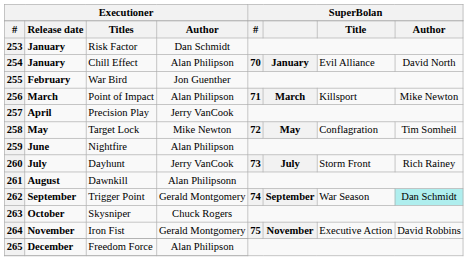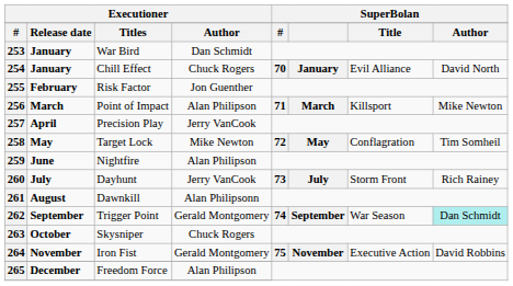 <table class="wikitable plainrowheaders sortable" style="margin-right: 0;">
 <tr>
 <th colspan="4" style="background: #;">Executioner</th>
 <th colspan="4" style="background: #;">SuperBolan</th>
 </tr>
 <tr>
 </tr>
 <tr>
 <th scope="col">#</th>
 <th scope="col">Release date</th>
 <th scope="col">Titles</th>
 <th scope="col">Author</th>
 <th scope="col">#</th>
 <th scope="col"></th>
 <th scope="col">Title</th>
 <th scope="col">Author</th>
 </tr>
 <tr>
 <th scope="row" style="text-align:center;"><strong>253</strong></th>
 <td><strong>January</strong></td>
-<td>Risk Factor</td>
+<td>War Bird</td>
 <td style="text-align:center;">Dan Schmidt</td>
 </tr>
 <tr>
 <th scope="row" style="text-align:center;"><strong>254</strong></th>
 <td><strong>January</strong></td>
 <td>Chill Effect</td>
-<td style="text-align:center;">Alan Philipson</td>
+<td style="text-align:center;">Chuck Rogers</td>
 <th scope="row" style="text-align:center;"><strong>70</strong></th>
 <th scope="row" style="text-align:center;"><strong>January</strong></th>
 <td>Evil Alliance</td>
 <td style="text-align:center;">David North</td>
 </tr>
 <tr>
 <th scope="row" style="text-align:center;"><strong>255</strong></th>
 <td><strong>February</strong></td>
-<td>War Bird</td>
+<td>Risk Factor</td>
 <td style="text-align:center;">Jon Guenther</td>
 </tr>
 <tr>
 <th scope="row" style="text-align:center;"><strong>256</strong></th>
 <td><strong>March</strong></td>
 <td>Point of Impact</td>
 <td style="text-align:center;">Alan Philipson</td>
 <th scope="row" style="text-align:center;"><strong>71</strong></th>
 <th scope="row" style="text-align:center;"><strong>March</strong></th>
 <td>Killsport</td>
 <td style="text-align:center;">Mike Newton</td>
 </tr>
 <tr>
 <th scope="row" style="text-align:center;"><strong>257</strong></th>
 <td><strong>April</strong></td>
 <td>Precision Play</td>
 <td style="text-align:center;">Jerry VanCook</td>
 </tr>
 <tr>
 <th scope="row" style="text-align:center;"><strong>258</strong></th>
 <td><strong>May</strong></td>
 <td>Target Lock</td>
 <td style="text-align:center;">Mike Newton</td>
 <th scope="row" style="text-align:center;"><strong>72</strong></th>
 <th scope="row" style="text-align:center;"><strong>May</strong></th>
 <td>Conflagration</td>
 <td style="text-align:center;">Tim Somheil</td>
 </tr>
 <tr>
 <th scope="row" style="text-align:center;"><strong>259</strong></th>
 <td><strong>June</strong></td>
 <td>Nightfire</td>
 <td style="text-align:center;">Alan Philipson</td>
 </tr>
 <tr>
 <th scope="row" style="text-align:center;"><strong>260</strong></th>
 <td><strong>July</strong></td>
 <td>Dayhunt</td>
 <td style="text-align:center;">Jerry VanCook</td>
 <th scope="row" style="text-align:center;"><strong>73</strong></th>
 <th scope="row" style="text-align:center;"><strong>July</strong></th>
 <td>Storm Front</td>
 <td style="text-align:center;">Rich Rainey</td>
 </tr>
 <tr>
 <th scope="row" style="text-align:center;"><strong>261</strong></th>
 <td><strong>August</strong></td>
 <td>Dawnkill</td>
 <td style="text-align:center;">Alan Philipsonn</td>
 </tr>
 <tr>
 <th scope="row" style="text-align:center;"><strong>262</strong></th>
 <td><strong>September</strong></td>
 <td>Trigger Point</td>
 <td style="text-align:center;">Gerald Montgomery</td>
 <th scope="row" style="text-align:center;"><strong>74</strong></th>
 <th scope="row" style="text-align:center;"><strong>September</strong></th>
 <td>War Season</td>
 <td style="background: paleturquoise; text-align:center;">Dan Schmidt</td>
 </tr>
 <tr>
 <th scope="row" style="text-align:center;"><strong>263</strong></th>
 <td><strong>October</strong></td>
 <td>Skysniper</td>
 <td style="text-align:center;">Chuck Rogers</td>
 </tr>
 <tr>
 <th scope="row" style="text-align:center;"><strong>264</strong></th>
 <td><strong>November</strong></td>
 <td>Iron Fist</td>
 <td style="text-align:center;">Gerald Montgomery</td>
 <th scope="row" style="text-align:center;"><strong>75</strong></th>
 <th scope="row" style="text-align:center;"><strong>November</strong></th>
 <td>Executive Action</td>
 <td style="text-align:center;">David Robbins</td>
 </tr>
 <tr>
 </tr>
 <tr>
 <th scope="row" style="text-align:center;"><strong>265</strong></th>
 <td><strong>December</strong></td>
 <td>Freedom Force</td>
 <td style="text-align:center;">Alan Philipson</td>
 </tr>
 <tr>
 </tr>
 </table>
